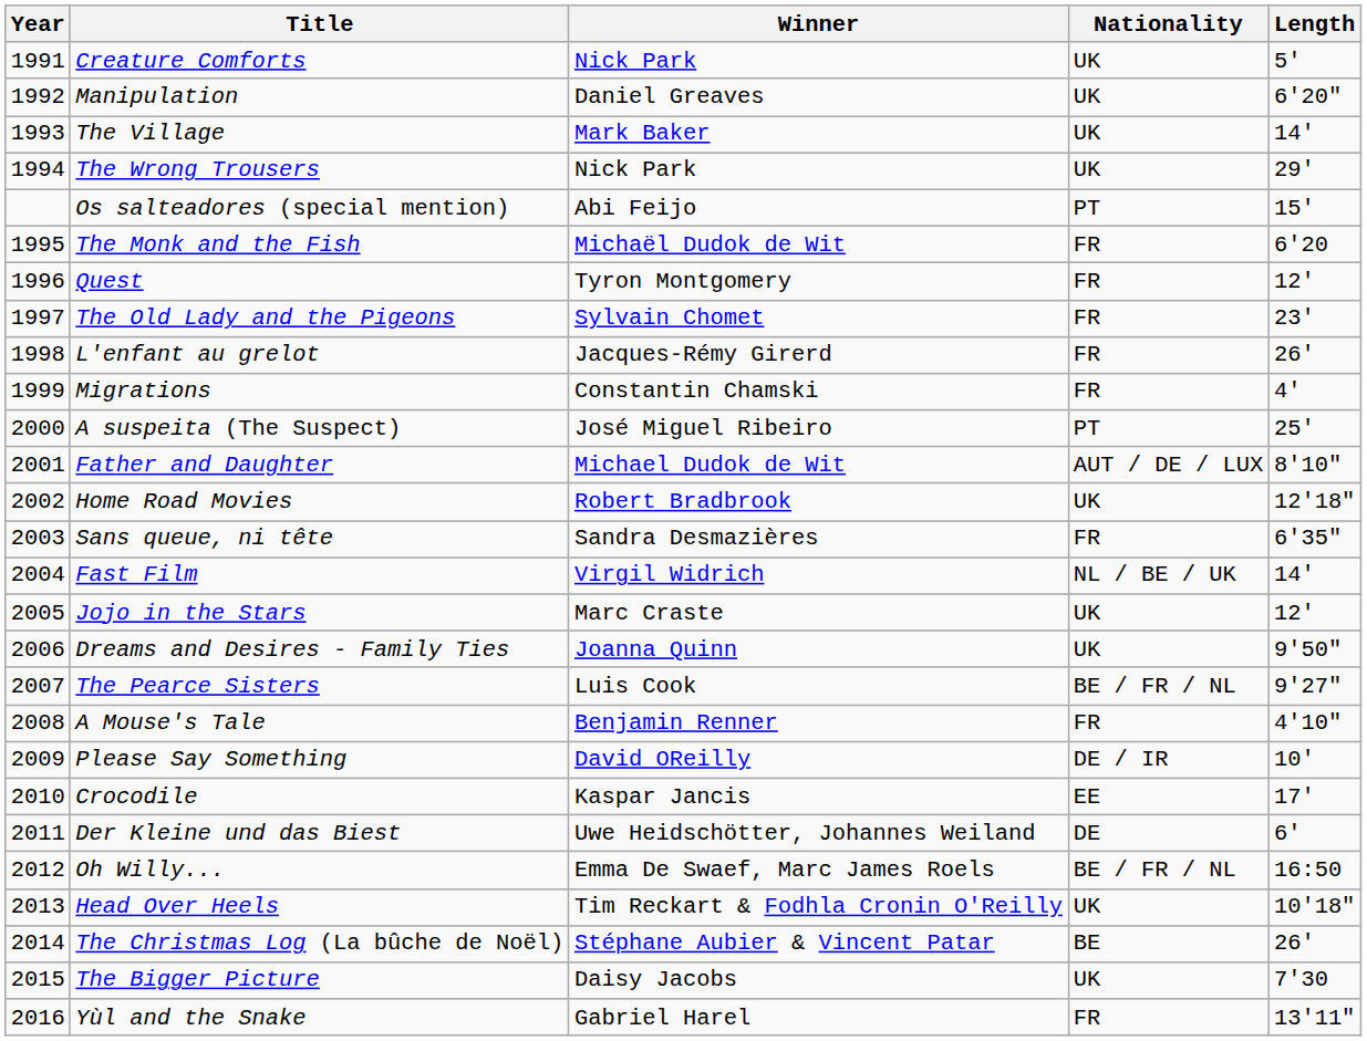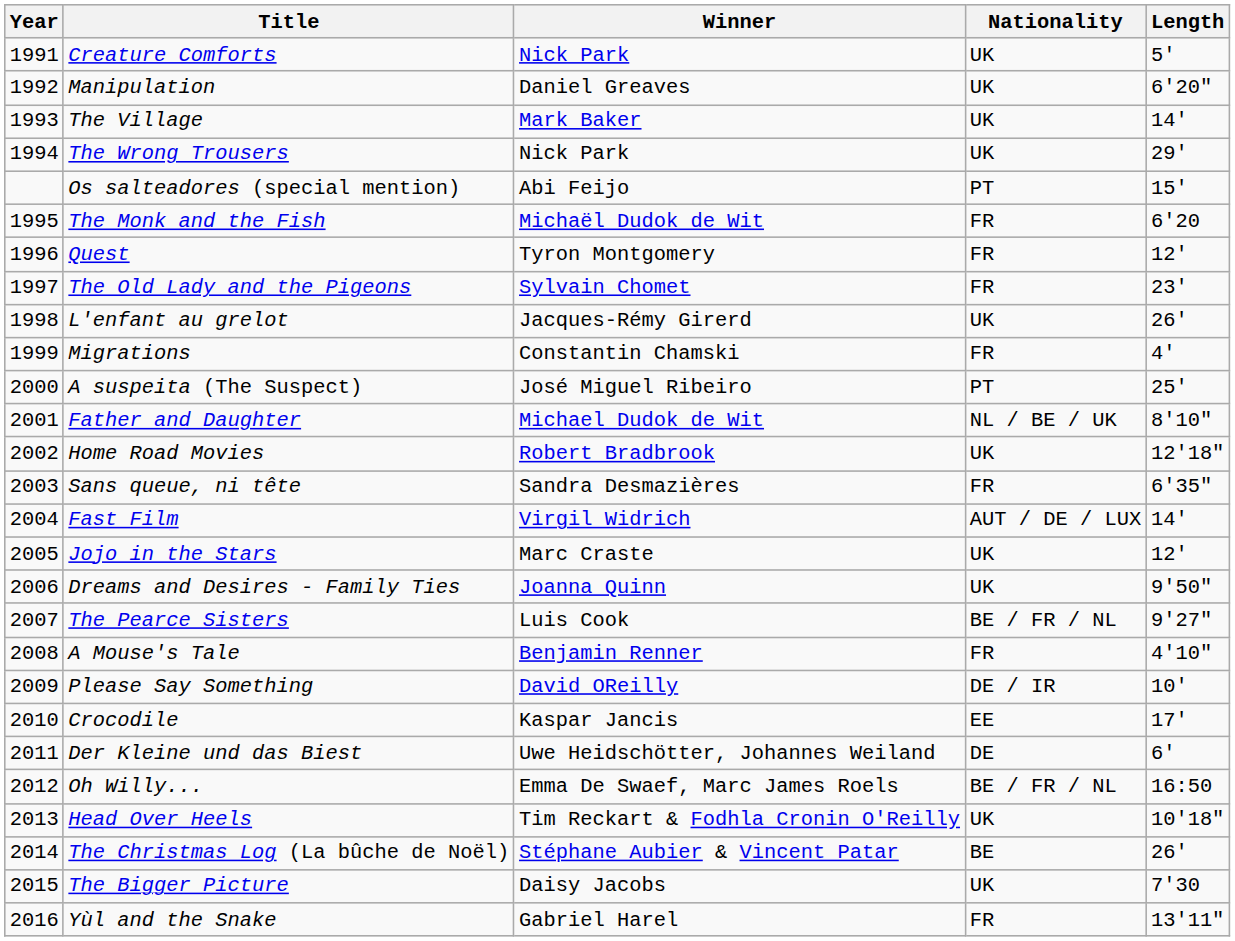 <table class="wikitable">
 <tr>
 <th>Year</th>
 <th>Title</th>
 <th>Winner</th>
 <th>Nationality</th>
 <th>Length</th>
 </tr>
 <tr>
 <td>1991</td>
 <td><em><a href='#'>Creature Comforts</a></em></td>
 <td><a href='#'>Nick Park</a></td>
 <td>UK</td>
 <td>5'</td>
 </tr>
 <tr>
 <td>1992</td>
 <td><em>Manipulation</em></td>
 <td>Daniel Greaves</td>
 <td>UK</td>
 <td>6'20"</td>
 </tr>
 <tr>
 <td>1993</td>
 <td><em>The Village</em></td>
 <td><a href='#'>Mark Baker</a></td>
 <td>UK</td>
 <td>14'</td>
 </tr>
 <tr>
 <td>1994</td>
 <td><em><a href='#'>The Wrong Trousers</a></em></td>
 <td>Nick Park</td>
 <td>UK</td>
 <td>29'</td>
 </tr>
 <tr>
 <td></td>
 <td><em>Os salteadores</em> (special mention)</td>
 <td>Abi Feijo</td>
 <td>PT</td>
 <td>15'</td>
 </tr>
 <tr>
 <td>1995</td>
 <td><em><a href='#'>The Monk and the Fish</a></em></td>
 <td><a href='#'>Michaël Dudok de Wit</a></td>
 <td>FR</td>
 <td>6'20</td>
 </tr>
 <tr>
 <td>1996</td>
 <td><em><a href='#'>Quest</a></em></td>
 <td>Tyron Montgomery</td>
 <td>FR</td>
 <td>12'</td>
 </tr>
 <tr>
 <td>1997</td>
 <td><em><a href='#'>The Old Lady and the Pigeons</a></em></td>
 <td><a href='#'>Sylvain Chomet</a></td>
 <td>FR</td>
 <td>23'</td>
 </tr>
 <tr>
 <td>1998</td>
 <td><em>L'enfant au grelot</em></td>
 <td>Jacques-Rémy Girerd</td>
-<td>FR</td>
+<td>UK</td>
 <td>26'</td>
 </tr>
 <tr>
 <td>1999</td>
 <td><em>Migrations</em></td>
 <td>Constantin Chamski</td>
 <td>FR</td>
 <td>4'</td>
 </tr>
 <tr>
 <td>2000</td>
 <td><em>A suspeita</em> (The Suspect)</td>
 <td>José Miguel Ribeiro</td>
 <td>PT</td>
 <td>25'</td>
 </tr>
 <tr>
 <td>2001</td>
 <td><em><a href='#'>Father and Daughter</a></em></td>
 <td><a href='#'>Michael Dudok de Wit</a></td>
-<td>AUT / DE / LUX</td>
+<td>NL / BE / UK</td>
 <td>8'10"</td>
 </tr>
 <tr>
 <td>2002</td>
 <td><em>Home Road Movies</em></td>
 <td><a href='#'>Robert Bradbrook</a></td>
 <td>UK</td>
 <td>12'18"</td>
 </tr>
 <tr>
 <td>2003</td>
 <td><em>Sans queue, ni tête</em></td>
 <td>Sandra Desmazières</td>
 <td>FR</td>
 <td>6'35"</td>
 </tr>
 <tr>
 <td>2004</td>
 <td><em><a href='#'>Fast Film</a></em></td>
 <td><a href='#'>Virgil Widrich</a></td>
-<td>NL / BE / UK</td>
+<td>AUT / DE / LUX</td>
 <td>14'</td>
 </tr>
 <tr>
 <td>2005</td>
 <td><em><a href='#'>Jojo in the Stars</a></em></td>
 <td>Marc Craste</td>
 <td>UK</td>
 <td>12'</td>
 </tr>
 <tr>
 <td>2006</td>
 <td><em>Dreams and Desires - Family Ties</em></td>
 <td><a href='#'>Joanna Quinn</a></td>
 <td>UK</td>
 <td>9'50"</td>
 </tr>
 <tr>
 <td>2007</td>
 <td><em><a href='#'>The Pearce Sisters</a></em></td>
 <td>Luis Cook</td>
 <td>BE / FR / NL</td>
 <td>9'27"</td>
 </tr>
 <tr>
 <td>2008</td>
 <td><em>A Mouse's Tale</em></td>
 <td><a href='#'>Benjamin Renner</a></td>
 <td>FR</td>
 <td>4'10"</td>
 </tr>
 <tr>
 <td>2009</td>
 <td><em>Please Say Something</em></td>
 <td><a href='#'>David OReilly</a></td>
 <td>DE / IR</td>
 <td>10'</td>
 </tr>
 <tr>
 <td>2010</td>
 <td><em>Crocodile</em></td>
 <td>Kaspar Jancis</td>
 <td>EE</td>
 <td>17'</td>
 </tr>
 <tr>
 <td>2011</td>
 <td><em>Der Kleine und das Biest</em></td>
 <td>Uwe Heidschötter, Johannes Weiland</td>
 <td>DE</td>
 <td>6'</td>
 </tr>
 <tr>
 <td>2012</td>
 <td><em>Oh Willy...</em></td>
 <td>Emma De Swaef, Marc James Roels</td>
 <td>BE / FR / NL</td>
 <td>16:50</td>
 </tr>
 <tr>
 <td>2013</td>
 <td><em><a href='#'>Head Over Heels</a></em></td>
 <td>Tim Reckart & <a href='#'>Fodhla Cronin O'Reilly</a></td>
 <td>UK</td>
 <td>10'18"</td>
 </tr>
 <tr>
 <td>2014</td>
 <td><em><a href='#'>The Christmas Log</a></em> (La bûche de Noël)</td>
 <td><a href='#'>Stéphane Aubier</a> & <a href='#'>Vincent Patar</a></td>
 <td>BE</td>
 <td>26'</td>
 </tr>
 <tr>
 <td>2015</td>
 <td><em><a href='#'>The Bigger Picture</a></em></td>
 <td>Daisy Jacobs</td>
 <td>UK</td>
 <td>7'30</td>
 </tr>
 <tr>
 <td>2016</td>
 <td><em>Yùl and the Snake</em></td>
 <td>Gabriel Harel</td>
 <td>FR</td>
 <td>13'11"</td>
 </tr>
 </table>
